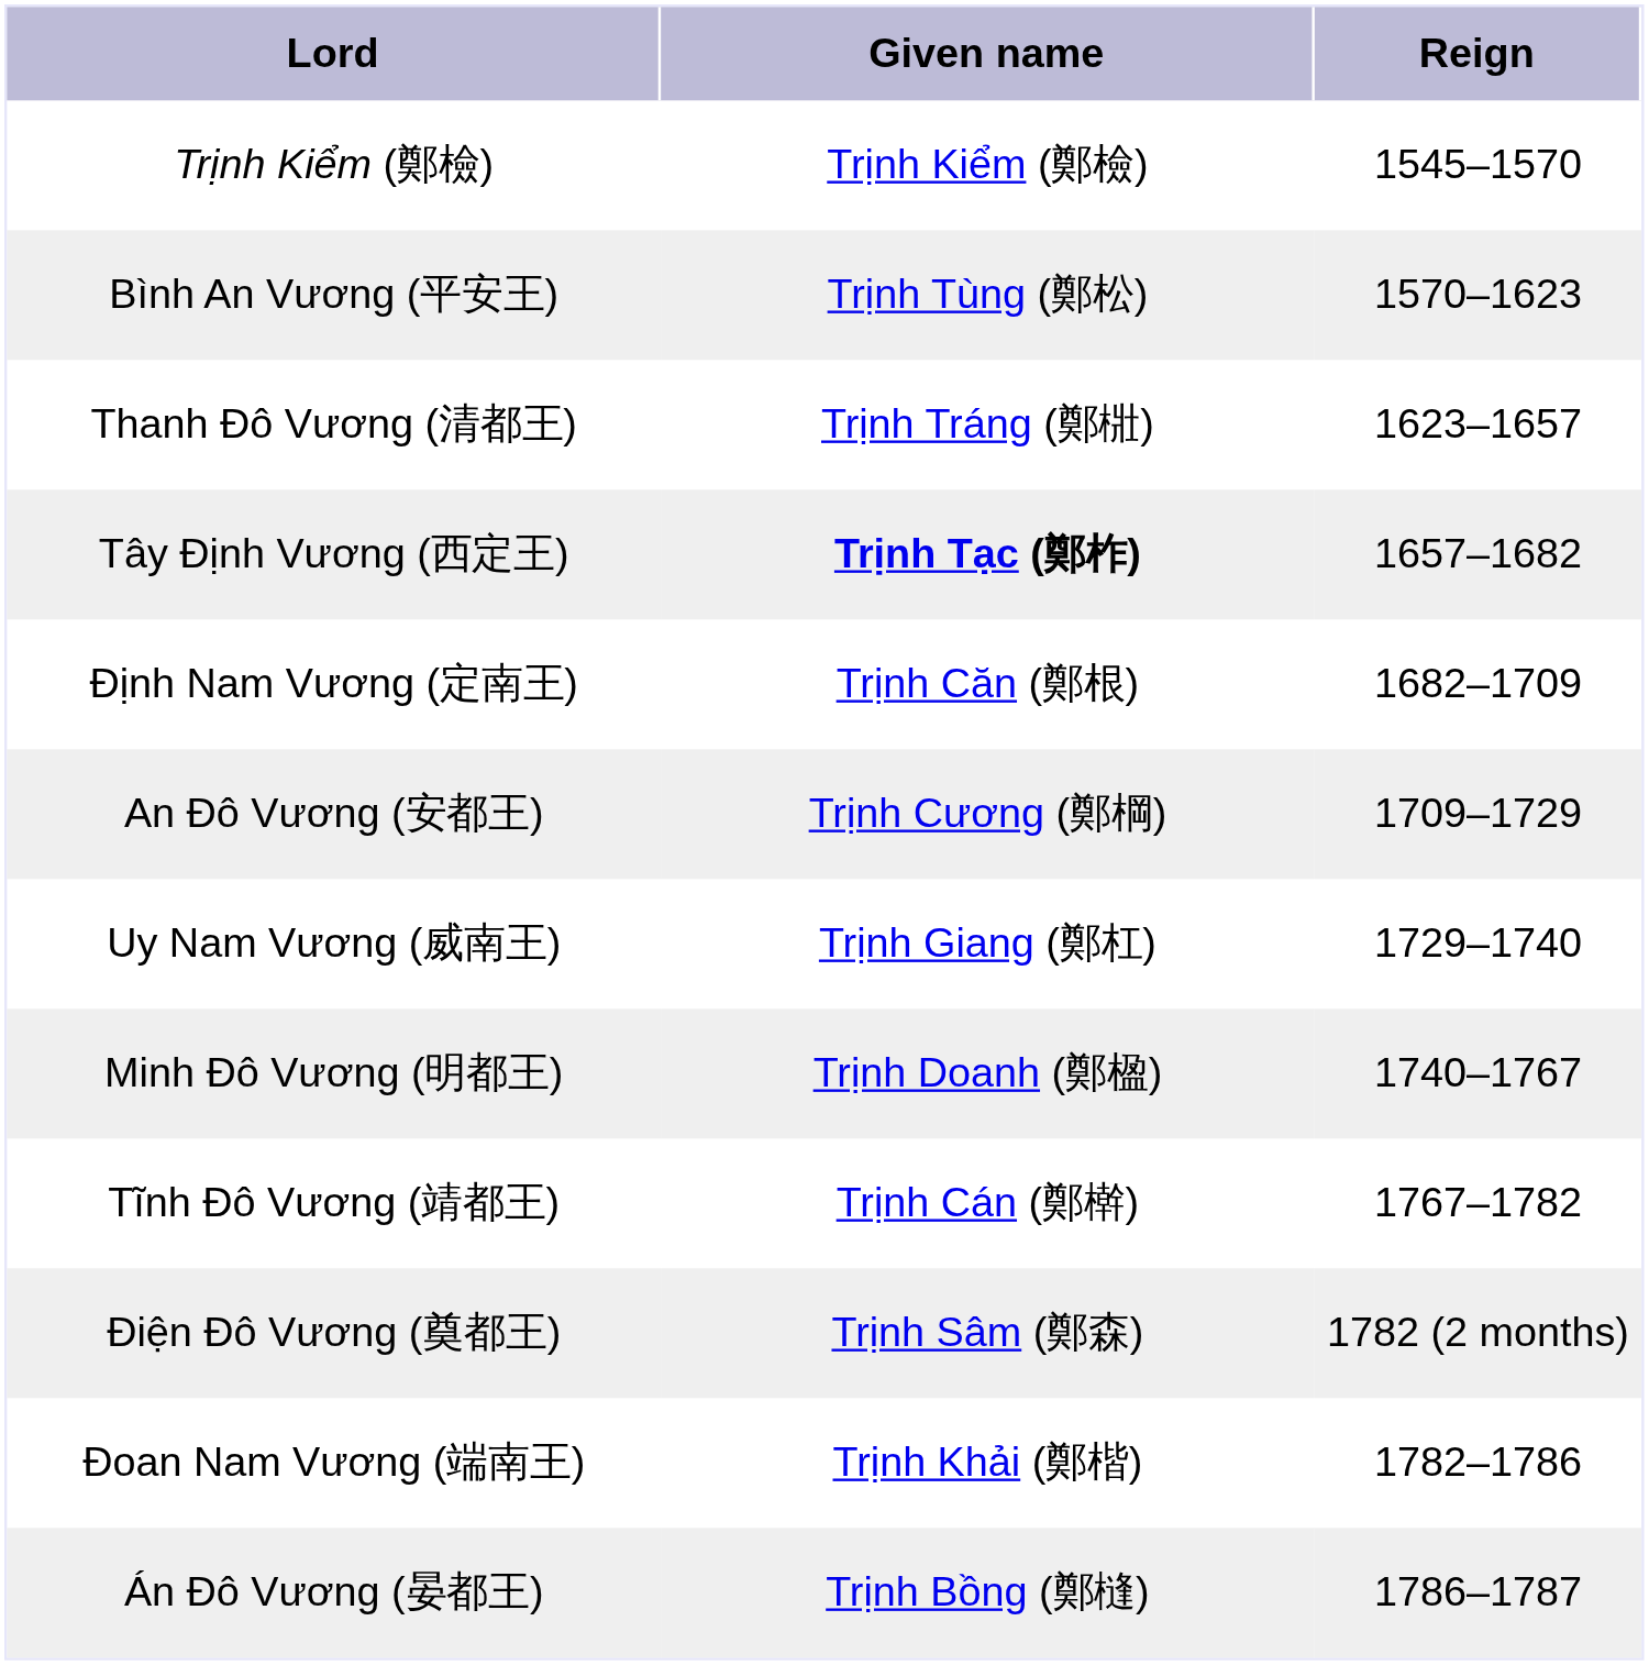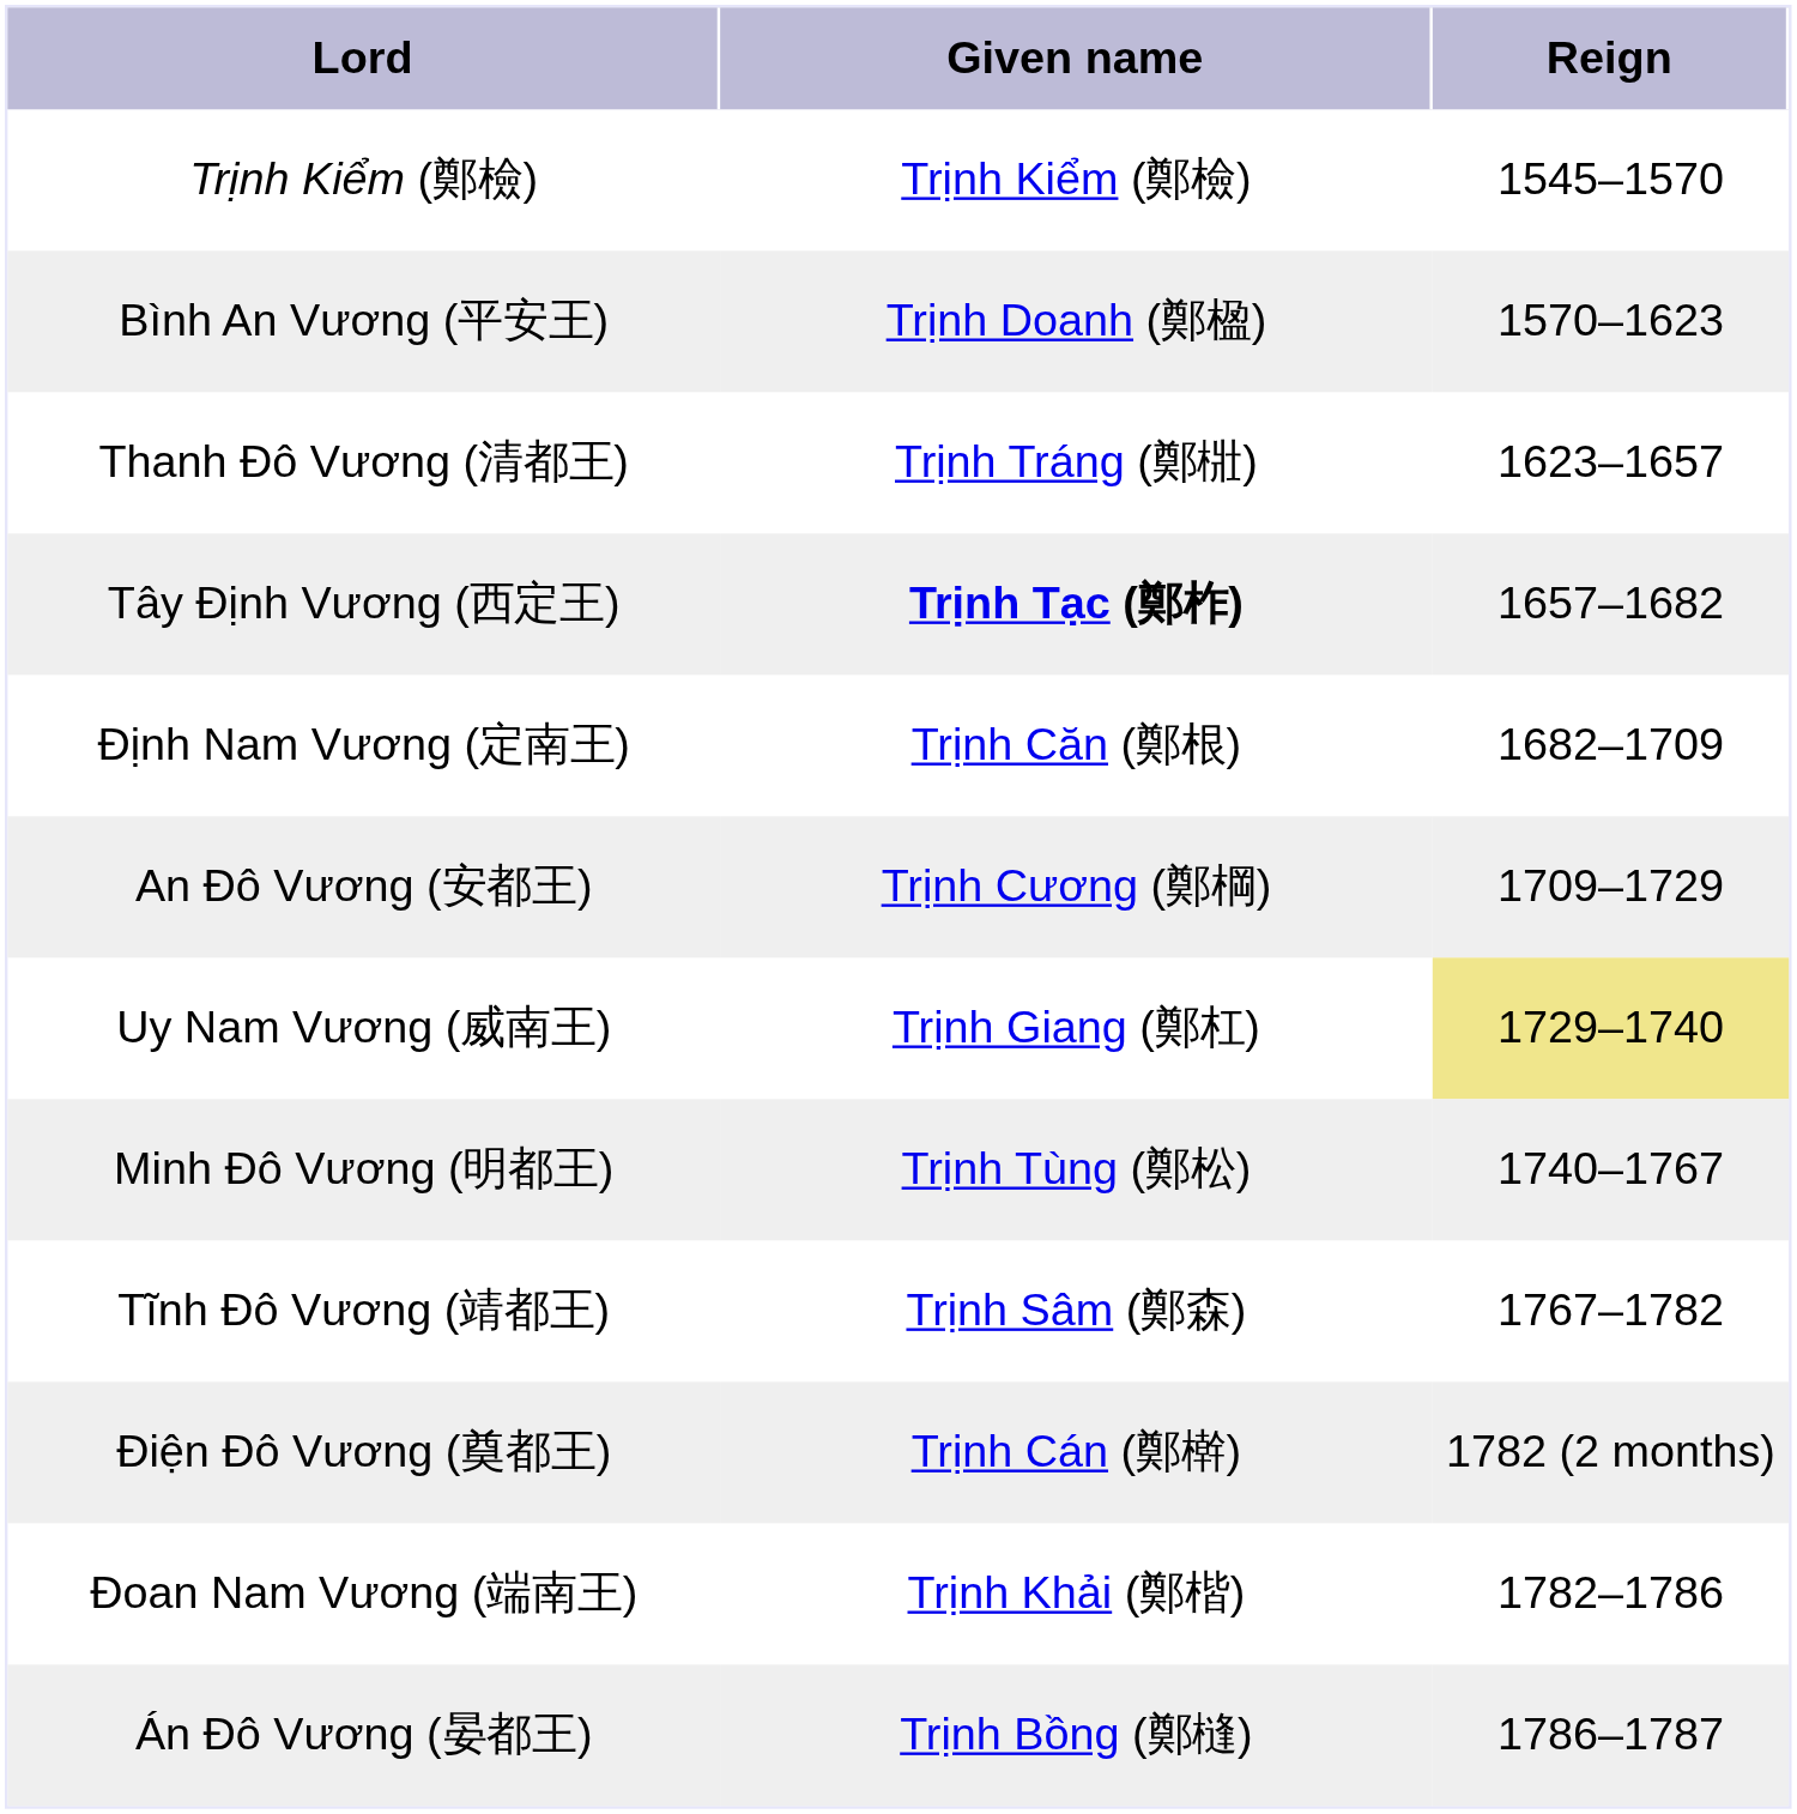 <table width=50% cellpadding=0 cellspacing=0 style="text-align: center; border: 1px solid #E6E6FA;">
 <tr bgcolor="#BDBBD7" style="height:36px;">
 <th width="40%" style="border-right: 1px solid #FFFFFF;">Lord</th>
 <th width="40%" style="border-right: 1px solid #FFFFFF;">Given name</th>
 <th width="20%" colspan="3" style="border-right: 1px solid #FFFFFF;">Reign</th>
 </tr>
 <tr style="height:50px;">
 <td><em>Trịnh Kiểm</em> (鄭檢)</td>
 <td><a href='#'>Trịnh Kiểm</a> (鄭檢)</td>
 <td>1545–1570</td>
 </tr>
 <tr style="height:50px;" bgcolor="#EFEFEF">
 <td>Bình An Vương (平安王)</td>
-<td><a href='#'>Trịnh Tùng</a> (鄭松)</td>
+<td><a href='#'>Trịnh Doanh</a> (鄭楹)</td>
 <td>1570–1623</td>
 </tr>
 <tr style="height:50px;">
 <td>Thanh Đô Vương (清都王)</td>
 <td><a href='#'>Trịnh Tráng</a> (鄭梉)</td>
 <td>1623–1657</td>
 </tr>
 <tr style="height:50px;" bgcolor="#EFEFEF">
 <td>Tây Định Vương (西定王)</td>
 <td><strong><a href='#'>Trịnh Tạc</a> (鄭柞)</strong></td>
 <td>1657–1682</td>
 </tr>
 <tr style="height:50px;">
 <td>Định Nam Vương (定南王)</td>
 <td><a href='#'>Trịnh Căn</a> (鄭根)</td>
 <td>1682–1709</td>
 </tr>
 <tr style="height:50px;" bgcolor="#EFEFEF">
 <td>An Đô Vương (安都王)</td>
 <td><a href='#'>Trịnh Cương</a> (鄭棡)</td>
 <td>1709–1729</td>
 </tr>
 <tr style="height:50px;">
 <td>Uy Nam Vương (威南王)</td>
 <td><a href='#'>Trịnh Giang</a> (鄭杠)</td>
-<td>1729–1740</td>
+<td style="background: khaki;">1729–1740</td>
 </tr>
 <tr style="height:50px;" bgcolor="#EFEFEF">
 <td>Minh Đô Vương (明都王)</td>
-<td><a href='#'>Trịnh Doanh</a> (鄭楹)</td>
+<td><a href='#'>Trịnh Tùng</a> (鄭松)</td>
 <td>1740–1767</td>
 </tr>
 <tr style="height:50px;">
 <td>Tĩnh Đô Vương (靖都王)</td>
-<td><a href='#'>Trịnh Cán</a> (鄭檊)</td>
+<td><a href='#'>Trịnh Sâm</a> (鄭森)</td>
 <td>1767–1782</td>
 </tr>
 <tr style="height:50px;" bgcolor="#EFEFEF">
 <td>Điện Đô Vương (奠都王)</td>
-<td><a href='#'>Trịnh Sâm</a> (鄭森)</td>
+<td><a href='#'>Trịnh Cán</a> (鄭檊)</td>
 <td>1782 (2 months)</td>
 </tr>
 <tr style="height:50px;">
 <td>Đoan Nam Vương (端南王)</td>
 <td><a href='#'>Trịnh Khải</a> (鄭楷)</td>
 <td>1782–1786</td>
 </tr>
 <tr style="height:50px;" bgcolor="#EFEFEF">
 <td>Án Đô Vương (晏都王)</td>
 <td><a href='#'>Trịnh Bồng</a> (鄭槰)</td>
 <td>1786–1787</td>
 </tr>
 </table>
